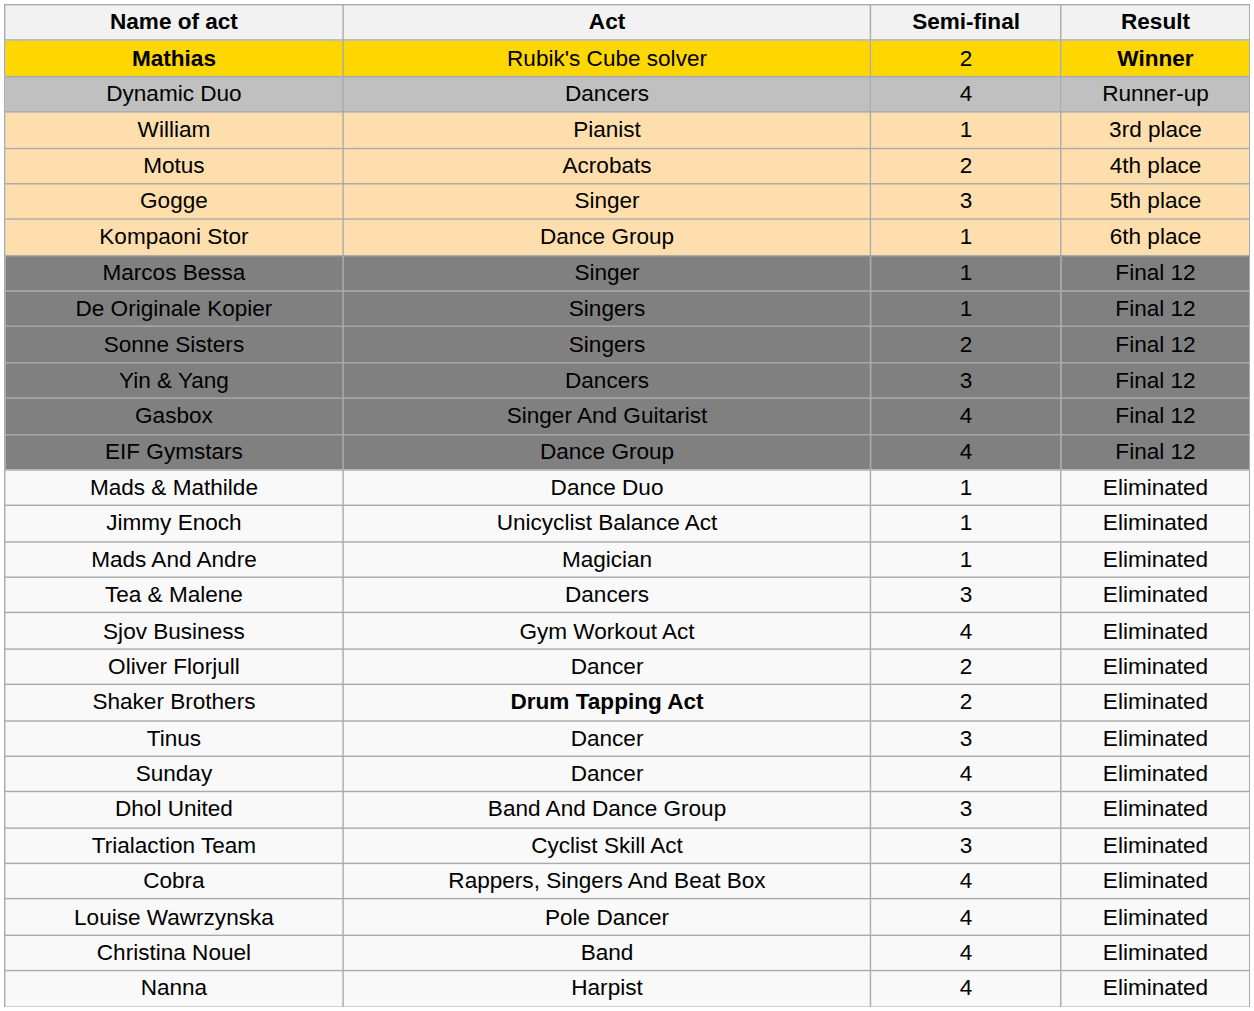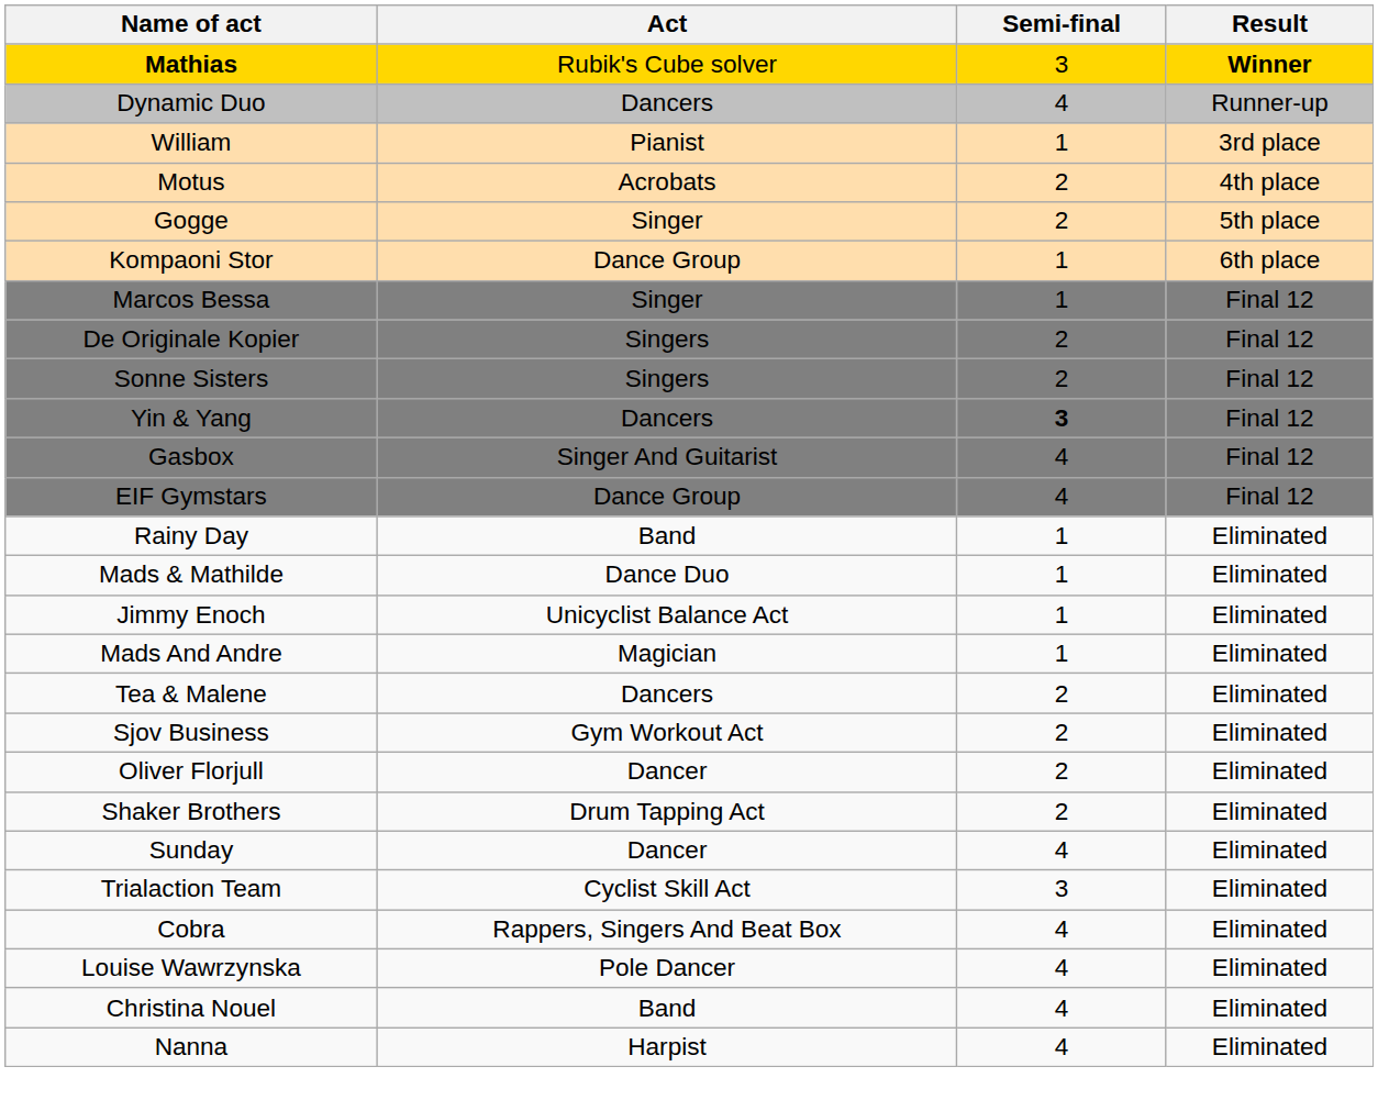 <table class="wikitable sortable" style="width:100%; text-align:center;">
 <tr>
 <th>Name of act</th>
 <th>Act</th>
 <th>Semi-final</th>
 <th>Result</th>
 </tr>
 <tr style="background:Gold;">
 <td><strong>Mathias</strong></td>
 <td>Rubik's Cube solver</td>
-<td>2</td>
+<td>3</td>
 <td><strong>Winner</strong></td>
 </tr>
 <tr style="background:silver;">
 <td>Dynamic Duo</td>
 <td>Dancers</td>
 <td>4</td>
 <td>Runner-up</td>
 </tr>
 <tr style="background:NavajoWhite;">
 <td>William</td>
 <td>Pianist</td>
 <td>1</td>
 <td>3rd place</td>
 </tr>
 <tr style="background:NavajoWhite;">
 <td>Motus</td>
 <td>Acrobats</td>
 <td>2</td>
 <td>4th place</td>
 </tr>
 <tr style="background:NavajoWhite;">
 <td>Gogge</td>
 <td>Singer</td>
-<td>3</td>
+<td>2</td>
 <td>5th place</td>
 </tr>
 <tr style="background:NavajoWhite;">
 <td>Kompaoni Stor</td>
 <td>Dance Group</td>
 <td>1</td>
 <td>6th place</td>
 </tr>
 <tr style="background:Grey;">
 <td>Marcos Bessa</td>
 <td>Singer</td>
 <td>1</td>
 <td>Final 12</td>
 </tr>
 <tr style="background:Grey;">
 <td>De Originale Kopier</td>
 <td>Singers</td>
-<td>1</td>
+<td>2</td>
 <td>Final 12</td>
 </tr>
 <tr style="background:Grey;">
 <td>Sonne Sisters</td>
 <td>Singers</td>
 <td>2</td>
 <td>Final 12</td>
 </tr>
 <tr style="background:Grey;">
 <td>Yin & Yang</td>
 <td>Dancers</td>
-<td>3</td>
+<td><strong>3</strong></td>
 <td>Final 12</td>
 </tr>
 <tr style="background:Grey;">
 <td>Gasbox</td>
 <td>Singer And Guitarist</td>
 <td>4</td>
 <td>Final 12</td>
 </tr>
 <tr style="background:Grey;">
 <td>EIF Gymstars</td>
 <td>Dance Group</td>
 <td>4</td>
 <td>Final 12</td>
+</tr>
+<tr>
+<td>Rainy Day</td>
+<td>Band</td>
+<td>1</td>
+<td>Eliminated</td>
 </tr>
 <tr>
 <td>Mads & Mathilde</td>
 <td>Dance Duo</td>
 <td>1</td>
 <td>Eliminated</td>
 </tr>
 <tr>
 <td>Jimmy Enoch</td>
 <td>Unicyclist Balance Act</td>
 <td>1</td>
 <td>Eliminated</td>
 </tr>
 <tr>
 <td>Mads And Andre</td>
 <td>Magician</td>
 <td>1</td>
 <td>Eliminated</td>
 </tr>
 <tr>
 <td>Tea & Malene</td>
 <td>Dancers</td>
-<td>3</td>
+<td>2</td>
 <td>Eliminated</td>
 </tr>
 <tr>
 <td>Sjov Business</td>
 <td>Gym Workout Act</td>
-<td>4</td>
+<td>2</td>
 <td>Eliminated</td>
 </tr>
 <tr>
 <td>Oliver Florjull</td>
 <td>Dancer</td>
 <td>2</td>
 <td>Eliminated</td>
 </tr>
 <tr>
 <td>Shaker Brothers</td>
-<td><strong>Drum Tapping Act</strong></td>
+<td>Drum Tapping Act</td>
 <td>2</td>
-<td>Eliminated</td>
-</tr>
-<tr>
-<td>Tinus</td>
-<td>Dancer</td>
-<td>3</td>
 <td>Eliminated</td>
 </tr>
 <tr>
 <td>Sunday</td>
 <td>Dancer</td>
 <td>4</td>
-<td>Eliminated</td>
-</tr>
-<tr>
-<td>Dhol United</td>
-<td>Band And Dance Group</td>
-<td>3</td>
 <td>Eliminated</td>
 </tr>
 <tr>
 <td>Trialaction Team</td>
 <td>Cyclist Skill Act</td>
 <td>3</td>
 <td>Eliminated</td>
 </tr>
 <tr>
 <td>Cobra</td>
 <td>Rappers, Singers And Beat Box</td>
 <td>4</td>
 <td>Eliminated</td>
 </tr>
 <tr>
 <td>Louise Wawrzynska</td>
 <td>Pole Dancer</td>
 <td>4</td>
 <td>Eliminated</td>
 </tr>
 <tr>
 <td>Christina Nouel</td>
 <td>Band</td>
 <td>4</td>
 <td>Eliminated</td>
 </tr>
 <tr>
 <td>Nanna</td>
 <td>Harpist</td>
 <td>4</td>
 <td>Eliminated</td>
 </tr>
 </table>
